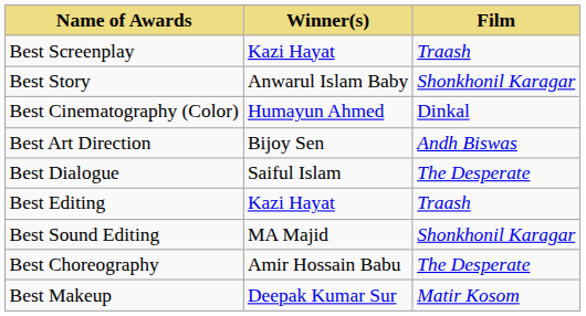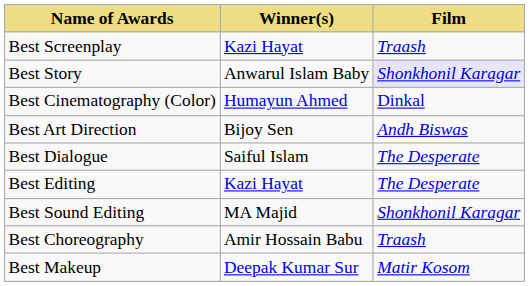 <table class="wikitable">
 <tr>
 <th style="background:#EEDD82;">Name of Awards</th>
 <th style="background:#EEDD82;">Winner(s)</th>
 <th style="background:#EEDD82;">Film</th>
 </tr>
 <tr>
 <td>Best Screenplay</td>
 <td><a href='#'>Kazi Hayat</a></td>
 <td><em><a href='#'>Traash</a></em></td>
 </tr>
 <tr>
 <td>Best Story</td>
 <td>Anwarul Islam Baby</td>
-<td><em><a href='#'>Shonkhonil Karagar</a></em></td>
+<td style="background: lavender;"><em><a href='#'>Shonkhonil Karagar</a></em></td>
 </tr>
 <tr>
 <td>Best Cinematography (Color)</td>
 <td><a href='#'>Humayun Ahmed</a></td>
 <td><a href='#'>Dinkal</a></td>
 </tr>
 <tr>
 <td>Best Art Direction</td>
 <td>Bijoy Sen</td>
 <td><em><a href='#'>Andh Biswas</a></em></td>
 </tr>
 <tr>
 <td>Best Dialogue</td>
 <td>Saiful Islam</td>
 <td><em><a href='#'>The Desperate</a></em></td>
 </tr>
 <tr>
 <td>Best Editing</td>
 <td><a href='#'>Kazi Hayat</a></td>
-<td><em><a href='#'>Traash</a></em></td>
+<td><em><a href='#'>The Desperate</a></em></td>
 </tr>
 <tr>
 <td>Best Sound Editing</td>
 <td>MA Majid</td>
 <td><em><a href='#'>Shonkhonil Karagar</a></em></td>
 </tr>
 <tr>
 <td>Best Choreography</td>
 <td>Amir Hossain Babu</td>
-<td><em><a href='#'>The Desperate</a></em></td>
+<td><em><a href='#'>Traash</a></em></td>
 </tr>
 <tr>
 <td>Best Makeup</td>
 <td><a href='#'>Deepak Kumar Sur</a></td>
 <td><em><a href='#'>Matir Kosom</a></em></td>
 </tr>
 </table>
